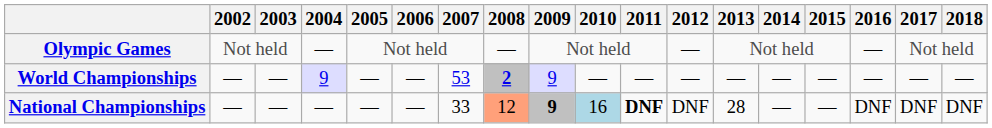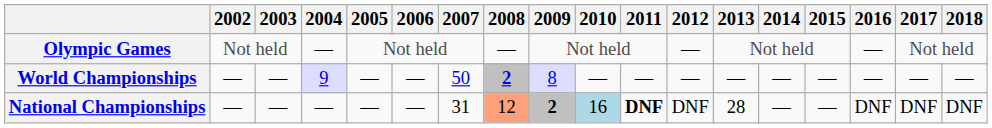 <table class="wikitable plainrowheaders">
 <tr>
 <th></th>
 <th scope="col">2002</th>
 <th scope="col">2003</th>
 <th scope="col">2004</th>
 <th scope="col">2005</th>
 <th scope="col">2006</th>
 <th scope="col">2007</th>
 <th scope="col">2008</th>
 <th scope="col">2009</th>
 <th scope="col">2010</th>
 <th scope="col">2011</th>
 <th scope="col">2012</th>
 <th scope="col">2013</th>
 <th scope="col">2014</th>
 <th scope="col">2015</th>
 <th scope="col">2016</th>
 <th scope="col">2017</th>
 <th scope="col">2018</th>
 </tr>
 <tr style="text-align:center;">
 <th scope="row"> <a href='#'>Olympic Games</a></th>
 <td style="color:#4d4d4d;" colspan=2>Not held</td>
 <td>—</td>
 <td style="color:#4d4d4d;" colspan=3>Not held</td>
 <td>—</td>
 <td style="color:#4d4d4d;" colspan=3>Not held</td>
 <td>—</td>
 <td style="color:#4d4d4d;" colspan=3>Not held</td>
 <td>—</td>
 <td style="color:#4d4d4d;" colspan=2>Not held</td>
 </tr>
 <tr style="text-align:center;">
 <th scope="row"> <a href='#'>World Championships</a></th>
 <td>—</td>
 <td>—</td>
 <td style="background:#ddf;"><a href='#'>9</a></td>
 <td>—</td>
 <td>—</td>
-<td><a href='#'>53</a></td>
+<td><a href='#'>50</a></td>
 <td style="background:silver;"><a href='#'><strong>2</strong></a></td>
-<td style="background:#ddf;"><a href='#'>9</a></td>
+<td style="background:#ddf;"><a href='#'>8</a></td>
 <td>—</td>
 <td>—</td>
 <td>—</td>
 <td>—</td>
 <td>—</td>
 <td>—</td>
 <td>—</td>
 <td>—</td>
 <td>—</td>
 </tr>
 <tr style="text-align:center;">
 <th scope="row"> <a href='#'>National Championships</a></th>
 <td>—</td>
 <td>—</td>
 <td>—</td>
 <td>—</td>
 <td>—</td>
-<td>33</td>
+<td>31</td>
 <td style="background: lightsalmon;">12</td>
-<td style="background:silver;"><strong>9</strong></td>
+<td style="background:silver;"><strong>2</strong></td>
 <td style="background: lightblue;">16</td>
 <td><strong>DNF</strong></td>
 <td>DNF</td>
 <td>28</td>
 <td>—</td>
 <td>—</td>
 <td>DNF</td>
 <td>DNF</td>
 <td>DNF</td>
 </tr>
 </table>
